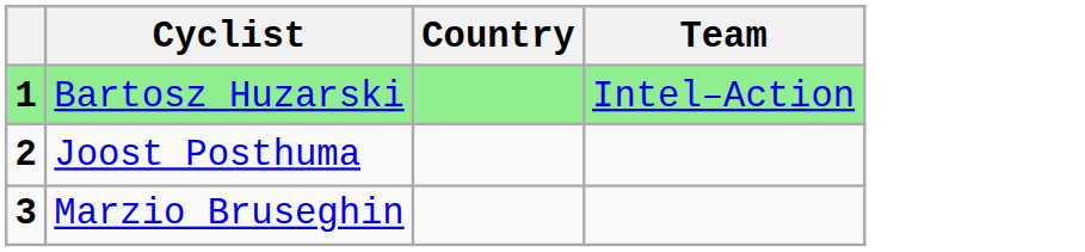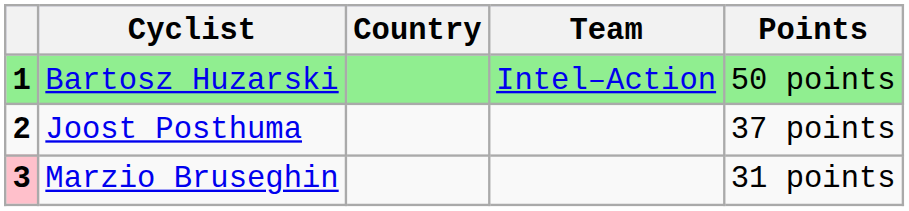 <table class="wikitable">
 <tr style="background:#ccccff;">
 <th></th>
 <th>Cyclist</th>
 <th>Country</th>
 <th>Team</th>
+<th>Points</th>
 </tr>
 <tr bgcolor="lightgreen">
 <td><strong>1</strong></td>
 <td><a href='#'>Bartosz Huzarski</a></td>
 <td></td>
 <td><a href='#'>Intel–Action</a></td>
+<td>50 points</td>
 </tr>
 <tr>
 <td><strong>2</strong></td>
 <td><a href='#'>Joost Posthuma</a></td>
 <td></td>
 <td></td>
+<td>37 points</td>
 </tr>
 <tr>
-<td><strong>3</strong></td>
+<td style="background: pink;"><strong>3</strong></td>
 <td><a href='#'>Marzio Bruseghin</a></td>
 <td></td>
 <td></td>
+<td>31 points</td>
 </tr>
 </table>
